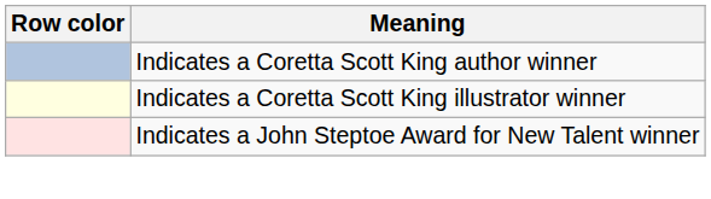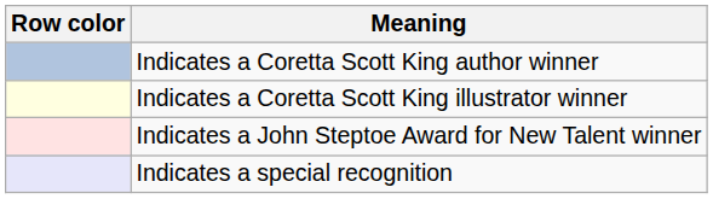 <table class="wikitable">
 <tr>
 <th scope=col>Row color</th>
 <th scope=col>Meaning</th>
 </tr>
 <tr>
 <th scope=row style="background:#B0C4DE; color:black"></th>
 <td>Indicates a Coretta Scott King author winner</td>
 </tr>
 <tr>
 <th scope=row style="background: LightYellow; color:black"></th>
 <td>Indicates a Coretta Scott King illustrator winner</td>
 </tr>
 <tr>
 <th scope=row style="background:#FFE3E3; color: black;"></th>
 <td>Indicates a John Steptoe Award for New Talent winner</td>
 </tr>
+<tr>
+<th scope=row style="background:Lavender; color:black"></th>
+<td>Indicates a special recognition</td>
+</tr>
 </table>
